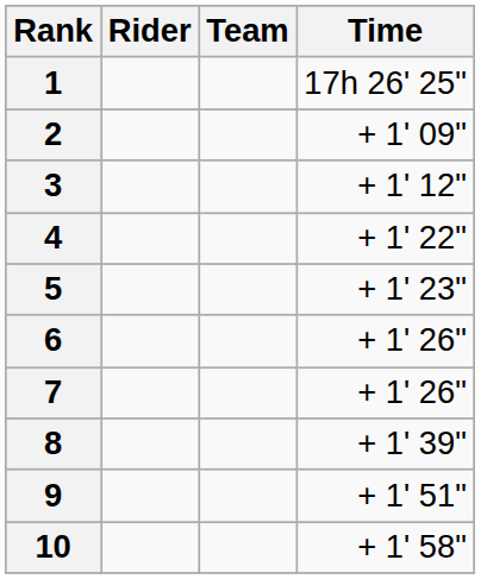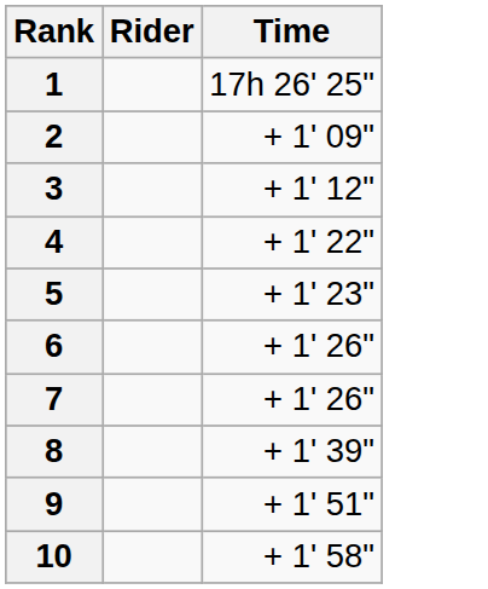 <table class="wikitable" margin-bottom:0;">
 <tr>
 <th scope="col">Rank</th>
 <th scope="col">Rider</th>
-<th scope="col">Team</th>
 <th scope="col">Time</th>
 </tr>
 <tr>
 <th scope="row">1</th>
 <td> </td>
-<td></td>
 <td align="right">17h 26' 25"</td>
 </tr>
 <tr>
 <th scope="row">2</th>
-<td></td>
 <td></td>
 <td align="right">+ 1' 09"</td>
 </tr>
 <tr>
 <th scope="row">3</th>
 <td> </td>
-<td></td>
 <td align="right">+ 1' 12"</td>
 </tr>
 <tr>
 <th scope="row">4</th>
-<td></td>
 <td></td>
 <td align="right">+ 1' 22"</td>
 </tr>
 <tr>
 <th scope="row">5</th>
 <td></td>
-<td></td>
 <td align="right">+ 1' 23"</td>
 </tr>
 <tr>
 <th scope="row">6</th>
-<td></td>
 <td></td>
 <td align="right">+ 1' 26"</td>
 </tr>
 <tr>
 <th scope="row">7</th>
 <td></td>
-<td></td>
 <td align="right">+ 1' 26"</td>
 </tr>
 <tr>
 <th scope="row">8</th>
-<td></td>
 <td></td>
 <td align="right">+ 1' 39"</td>
 </tr>
 <tr>
 <th scope="row">9</th>
 <td></td>
-<td></td>
 <td align="right">+ 1' 51"</td>
 </tr>
 <tr>
 <th scope="row">10</th>
 <td></td>
-<td></td>
 <td align="right">+ 1' 58"</td>
 </tr>
 </table>
